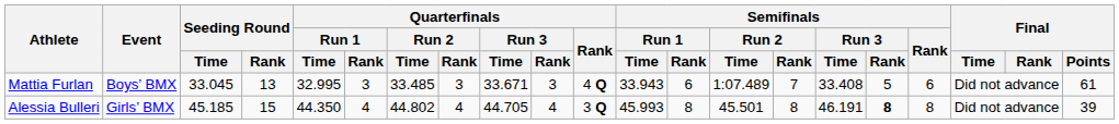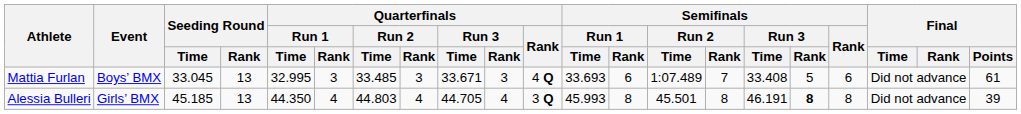 <table class="wikitable" border="1" style="font-size:90%">
 <tr>
 <th rowspan=3>Athlete</th>
 <th rowspan=3>Event</th>
 <th rowspan=2 colspan=2>Seeding Round</th>
 <th colspan=7>Quarterfinals</th>
 <th colspan=7>Semifinals</th>
 <th rowspan=2 colspan=3>Final</th>
 </tr>
 <tr>
 <th colspan=2>Run 1</th>
 <th colspan=2>Run 2</th>
 <th colspan=2>Run 3</th>
 <th rowspan=2>Rank</th>
 <th colspan=2>Run 1</th>
 <th colspan=2>Run 2</th>
 <th colspan=2>Run 3</th>
 <th rowspan=2>Rank</th>
 </tr>
 <tr>
 <th>Time</th>
 <th>Rank</th>
 <th>Time</th>
 <th>Rank</th>
 <th>Time</th>
 <th>Rank</th>
 <th>Time</th>
 <th>Rank</th>
 <th>Time</th>
 <th>Rank</th>
 <th>Time</th>
 <th>Rank</th>
 <th>Time</th>
 <th>Rank</th>
 <th>Time</th>
 <th>Rank</th>
 <th>Points</th>
 </tr>
 <tr>
 <td><a href='#'>Mattia Furlan</a></td>
 <td><a href='#'>Boys’ BMX</a></td>
 <td align=center>33.045</td>
 <td align=center>13</td>
 <td align=center>32.995</td>
 <td align=center>3</td>
 <td align=center>33.485</td>
 <td align=center>3</td>
 <td align=center>33.671</td>
 <td align=center>3</td>
 <td align=center>4 <strong>Q</strong></td>
-<td align=center>33.943</td>
+<td align=center>33.693</td>
 <td align=center>6</td>
 <td align=center>1:07.489</td>
 <td align=center>7</td>
 <td align=center>33.408</td>
 <td align=center>5</td>
 <td align=center>6</td>
 <td align=center colspan=2>Did not advance</td>
 <td align=center>61</td>
 </tr>
 <tr>
 <td><a href='#'>Alessia Bulleri</a></td>
 <td><a href='#'>Girls’ BMX</a></td>
 <td align=center>45.185</td>
-<td align=center>15</td>
+<td align=center>13</td>
 <td align=center>44.350</td>
 <td align=center>4</td>
-<td align=center>44.802</td>
+<td align=center>44.803</td>
 <td align=center>4</td>
 <td align=center>44.705</td>
 <td align=center>4</td>
 <td align=center>3 <strong>Q</strong></td>
 <td align=center>45.993</td>
 <td align=center>8</td>
 <td align=center>45.501</td>
 <td align=center>8</td>
 <td align=center>46.191</td>
 <td align=center><strong>8</strong></td>
 <td align=center>8</td>
 <td align=center colspan=2>Did not advance</td>
 <td align=center>39</td>
 </tr>
 </table>
